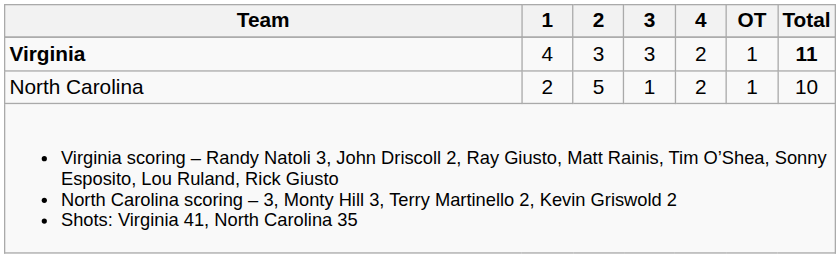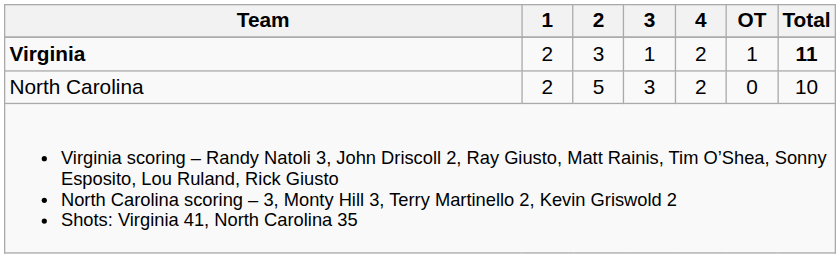 <table class="wikitable" style="text-align:center; max-width:40em">
 <tr>
 <th>Team</th>
 <th style="width:2em">1</th>
 <th style="width:2em">2</th>
 <th style="width:2em">3</th>
 <th style="width:2em">4</th>
 <th style="width:2em">OT</th>
 <th style="width:2em">Total</th>
 </tr>
 <tr>
 </tr>
 <tr>
 <td style="text-align:left"><strong>Virginia</strong></td>
-<td>4</td>
+<td>2</td>
 <td>3</td>
-<td>3</td>
+<td>1</td>
 <td>2</td>
 <td>1</td>
 <td><strong>11</strong></td>
 </tr>
 <tr>
 <td style="text-align:left">North Carolina</td>
 <td>2</td>
 <td>5</td>
-<td>1</td>
+<td>3</td>
 <td>2</td>
-<td>1</td>
+<td>0</td>
 <td>10</td>
 </tr>
 <tr>
 <td colspan=7 style="text-align:left; font-size:88%;"><br><ul><li>Virginia scoring – Randy Natoli 3, John Driscoll 2, Ray Giusto, Matt Rainis, Tim O’Shea, Sonny Esposito, Lou Ruland, Rick Giusto</li><li>North Carolina scoring –  3, Monty Hill 3, Terry Martinello 2, Kevin Griswold 2</li><li>Shots: Virginia 41, North Carolina 35</li></ul></td>
 </tr>
 </table>
